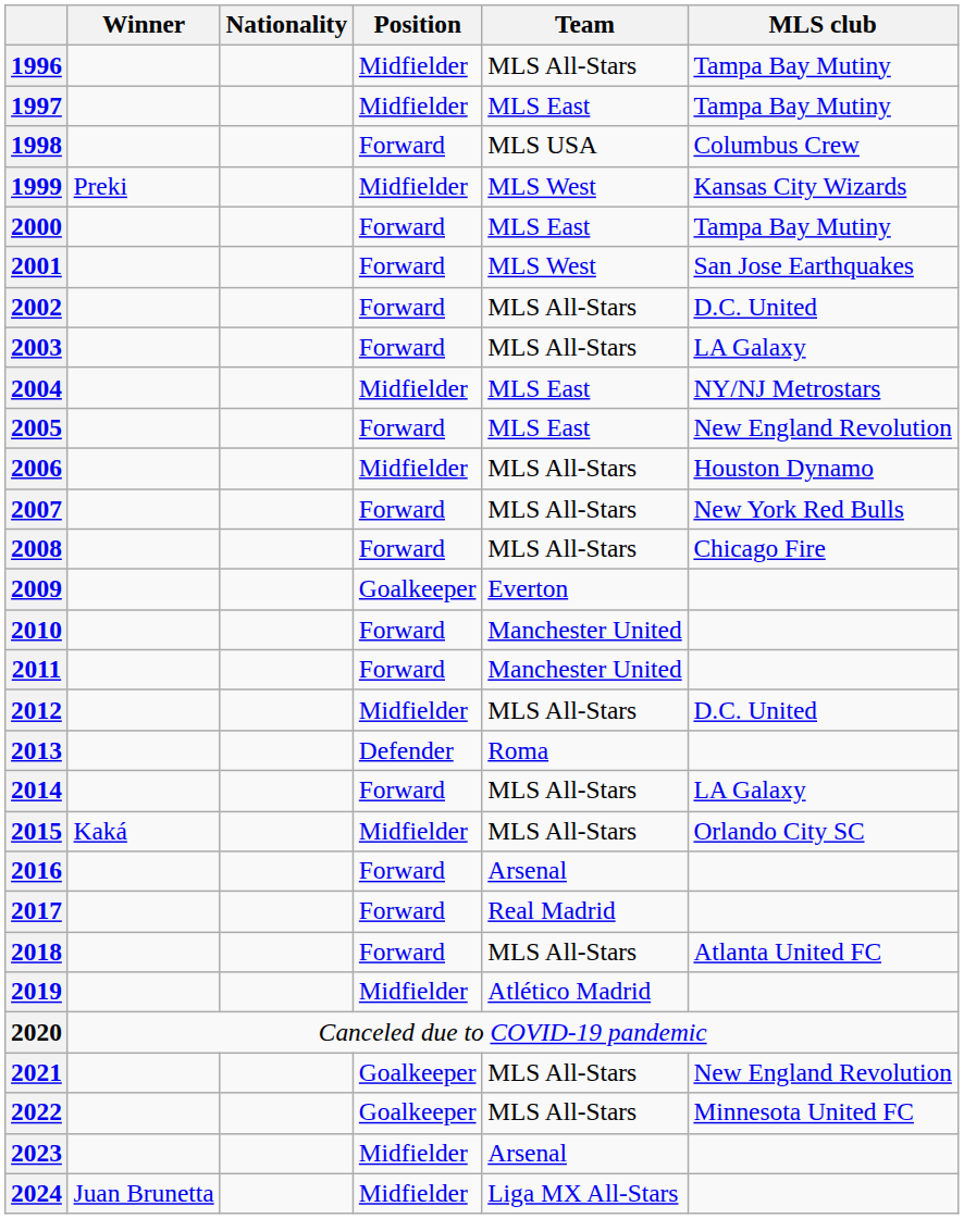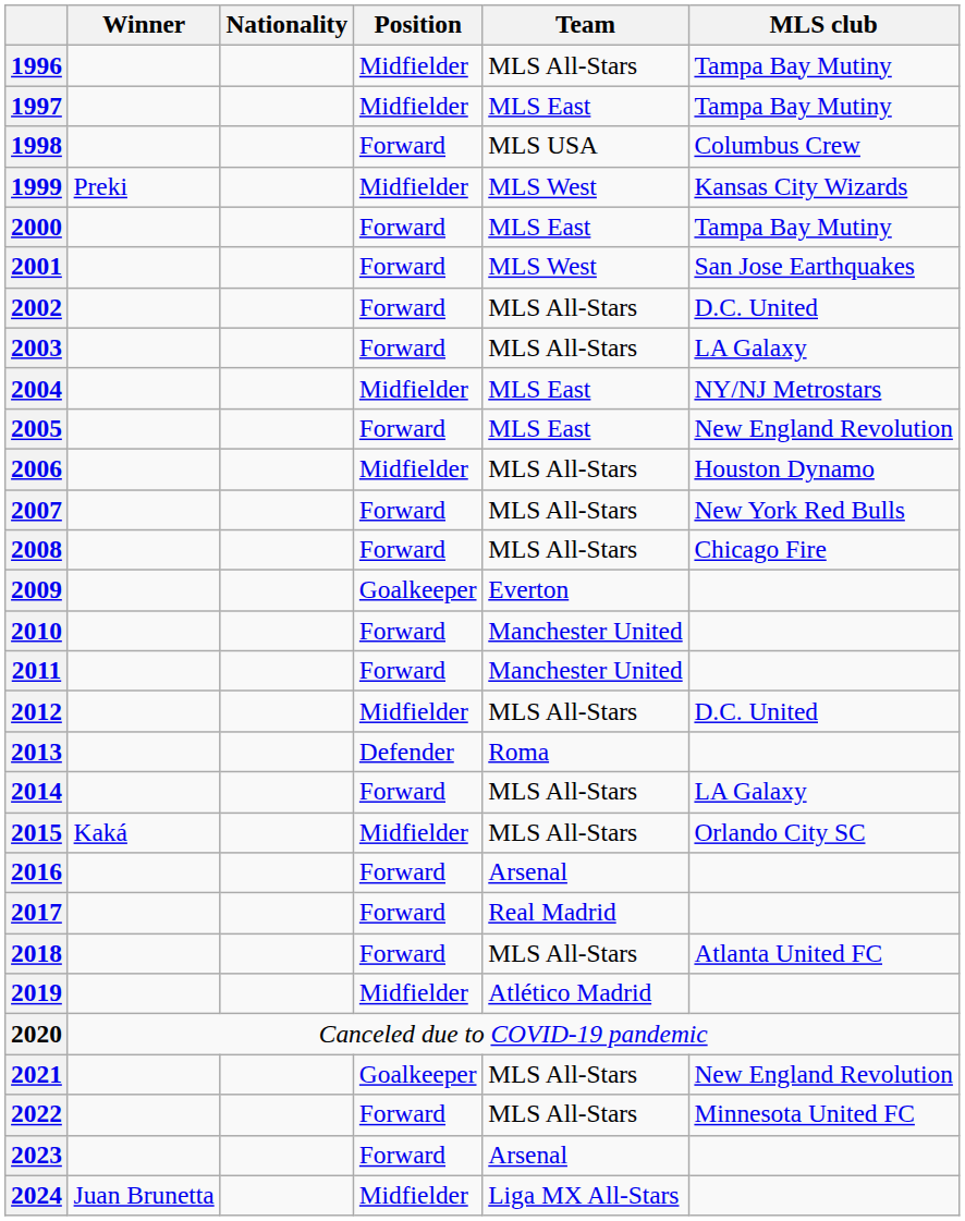 <table class="wikitable sortable plainrowheaders">
 <tr>
 <th scope="col"></th>
 <th scope="col">Winner</th>
 <th scope="col">Nationality</th>
 <th scope="col">Position</th>
 <th scope="col">Team</th>
 <th scope="col">MLS club</th>
 </tr>
 <tr>
 <th scope="row"><a href='#'>1996</a></th>
 <td></td>
 <td></td>
 <td><a href='#'>Midfielder</a></td>
 <td> MLS All-Stars</td>
 <td><a href='#'>Tampa Bay Mutiny</a></td>
 </tr>
 <tr>
 <th scope="row"><a href='#'>1997</a></th>
 <td></td>
 <td></td>
 <td><a href='#'>Midfielder</a></td>
 <td> <a href='#'>MLS East</a></td>
 <td><a href='#'>Tampa Bay Mutiny</a></td>
 </tr>
 <tr>
 <th scope="row"><a href='#'>1998</a></th>
 <td></td>
 <td></td>
 <td><a href='#'>Forward</a></td>
 <td> MLS USA</td>
 <td><a href='#'>Columbus Crew</a></td>
 </tr>
 <tr>
 <th scope="row"><a href='#'>1999</a></th>
 <td><a href='#'>Preki</a></td>
 <td></td>
 <td><a href='#'>Midfielder</a></td>
 <td> <a href='#'>MLS West</a></td>
 <td><a href='#'>Kansas City Wizards</a></td>
 </tr>
 <tr>
 <th scope="row"><a href='#'>2000</a></th>
 <td></td>
 <td></td>
 <td><a href='#'>Forward</a></td>
 <td> <a href='#'>MLS East</a></td>
 <td><a href='#'>Tampa Bay Mutiny</a></td>
 </tr>
 <tr>
 <th scope="row"><a href='#'>2001</a></th>
 <td></td>
 <td></td>
 <td><a href='#'>Forward</a></td>
 <td> <a href='#'>MLS West</a></td>
 <td><a href='#'>San Jose Earthquakes</a></td>
 </tr>
 <tr>
 <th scope="row"><a href='#'>2002</a></th>
 <td></td>
 <td></td>
 <td><a href='#'>Forward</a></td>
 <td> MLS All-Stars</td>
 <td><a href='#'>D.C. United</a></td>
 </tr>
 <tr>
 <th scope="row"><a href='#'>2003</a></th>
 <td></td>
 <td></td>
 <td><a href='#'>Forward</a></td>
 <td> MLS All-Stars</td>
 <td><a href='#'>LA Galaxy</a></td>
 </tr>
 <tr>
 <th scope="row"><a href='#'>2004</a></th>
 <td></td>
 <td></td>
 <td><a href='#'>Midfielder</a></td>
 <td> <a href='#'>MLS East</a></td>
 <td><a href='#'>NY/NJ Metrostars</a></td>
 </tr>
 <tr>
 <th scope="row"><a href='#'>2005</a></th>
 <td></td>
 <td></td>
 <td><a href='#'>Forward</a></td>
 <td> <a href='#'>MLS East</a></td>
 <td><a href='#'>New England Revolution</a></td>
 </tr>
 <tr>
 <th scope="row"><a href='#'>2006</a></th>
 <td></td>
 <td></td>
 <td><a href='#'>Midfielder</a></td>
 <td> MLS All-Stars</td>
 <td><a href='#'>Houston Dynamo</a></td>
 </tr>
 <tr>
 <th scope="row"><a href='#'>2007</a></th>
 <td></td>
 <td></td>
 <td><a href='#'>Forward</a></td>
 <td> MLS All-Stars</td>
 <td><a href='#'>New York Red Bulls</a></td>
 </tr>
 <tr>
 <th scope="row"><a href='#'>2008</a></th>
 <td></td>
 <td></td>
 <td><a href='#'>Forward</a></td>
 <td> MLS All-Stars</td>
 <td><a href='#'>Chicago Fire</a></td>
 </tr>
 <tr>
 <th scope="row"><a href='#'>2009</a></th>
 <td></td>
 <td></td>
 <td><a href='#'>Goalkeeper</a></td>
 <td> <a href='#'>Everton</a></td>
 <td></td>
 </tr>
 <tr>
 <th scope="row"><a href='#'>2010</a></th>
 <td></td>
 <td></td>
 <td><a href='#'>Forward</a></td>
 <td> <a href='#'>Manchester United</a></td>
 <td></td>
 </tr>
 <tr>
 <th scope="row"><a href='#'>2011</a></th>
 <td></td>
 <td></td>
 <td><a href='#'>Forward</a></td>
 <td> <a href='#'>Manchester United</a></td>
 <td></td>
 </tr>
 <tr>
 <th scope="row"><a href='#'>2012</a></th>
 <td></td>
 <td></td>
 <td><a href='#'>Midfielder</a></td>
 <td> MLS All-Stars</td>
 <td><a href='#'>D.C. United</a></td>
 </tr>
 <tr>
 <th scope="row"><a href='#'>2013</a></th>
 <td></td>
 <td></td>
 <td><a href='#'>Defender</a></td>
 <td> <a href='#'>Roma</a></td>
 <td></td>
 </tr>
 <tr>
 <th scope="row"><a href='#'>2014</a></th>
 <td></td>
 <td></td>
 <td><a href='#'>Forward</a></td>
 <td> MLS All-Stars</td>
 <td><a href='#'>LA Galaxy</a></td>
 </tr>
 <tr>
 <th scope="row"><a href='#'>2015</a></th>
 <td><a href='#'>Kaká</a></td>
 <td></td>
 <td><a href='#'>Midfielder</a></td>
 <td> MLS All-Stars</td>
 <td><a href='#'>Orlando City SC</a></td>
 </tr>
 <tr>
 <th scope="row"><a href='#'>2016</a></th>
 <td></td>
 <td></td>
 <td><a href='#'>Forward</a></td>
 <td> <a href='#'>Arsenal</a></td>
 <td></td>
 </tr>
 <tr>
 <th scope="row"><a href='#'>2017</a></th>
 <td></td>
 <td></td>
 <td><a href='#'>Forward</a></td>
 <td> <a href='#'>Real Madrid</a></td>
 <td></td>
 </tr>
 <tr>
 <th scope="row"><a href='#'>2018</a></th>
 <td></td>
 <td></td>
 <td><a href='#'>Forward</a></td>
 <td> MLS All-Stars</td>
 <td><a href='#'>Atlanta United FC</a></td>
 </tr>
 <tr>
 <th scope="row"><a href='#'>2019</a></th>
 <td></td>
 <td></td>
 <td><a href='#'>Midfielder</a></td>
 <td> <a href='#'>Atlético Madrid</a></td>
 <td></td>
 </tr>
 <tr>
 <th scope="row">2020</th>
 <td colspan="5" align="center"><em>Canceled due to <a href='#'>COVID-19 pandemic</a></em></td>
 </tr>
 <tr>
 <th scope="row"><a href='#'>2021</a></th>
 <td></td>
 <td></td>
 <td><a href='#'>Goalkeeper</a></td>
 <td> MLS All-Stars</td>
 <td><a href='#'>New England Revolution</a></td>
 </tr>
 <tr>
 <th scope="row"><a href='#'>2022</a></th>
 <td></td>
 <td></td>
-<td><a href='#'>Goalkeeper</a></td>
+<td><a href='#'>Forward</a></td>
 <td> MLS All-Stars</td>
 <td><a href='#'>Minnesota United FC</a></td>
 </tr>
 <tr>
 <th scope="row"><a href='#'>2023</a></th>
 <td></td>
 <td></td>
-<td><a href='#'>Midfielder</a></td>
+<td><a href='#'>Forward</a></td>
 <td> <a href='#'>Arsenal</a></td>
 <td></td>
 </tr>
 <tr>
 <th scope="row"><a href='#'>2024</a></th>
 <td><a href='#'>Juan Brunetta</a></td>
 <td></td>
 <td><a href='#'>Midfielder</a></td>
 <td> <a href='#'>Liga MX All-Stars</a></td>
 <td></td>
 </tr>
 </table>
